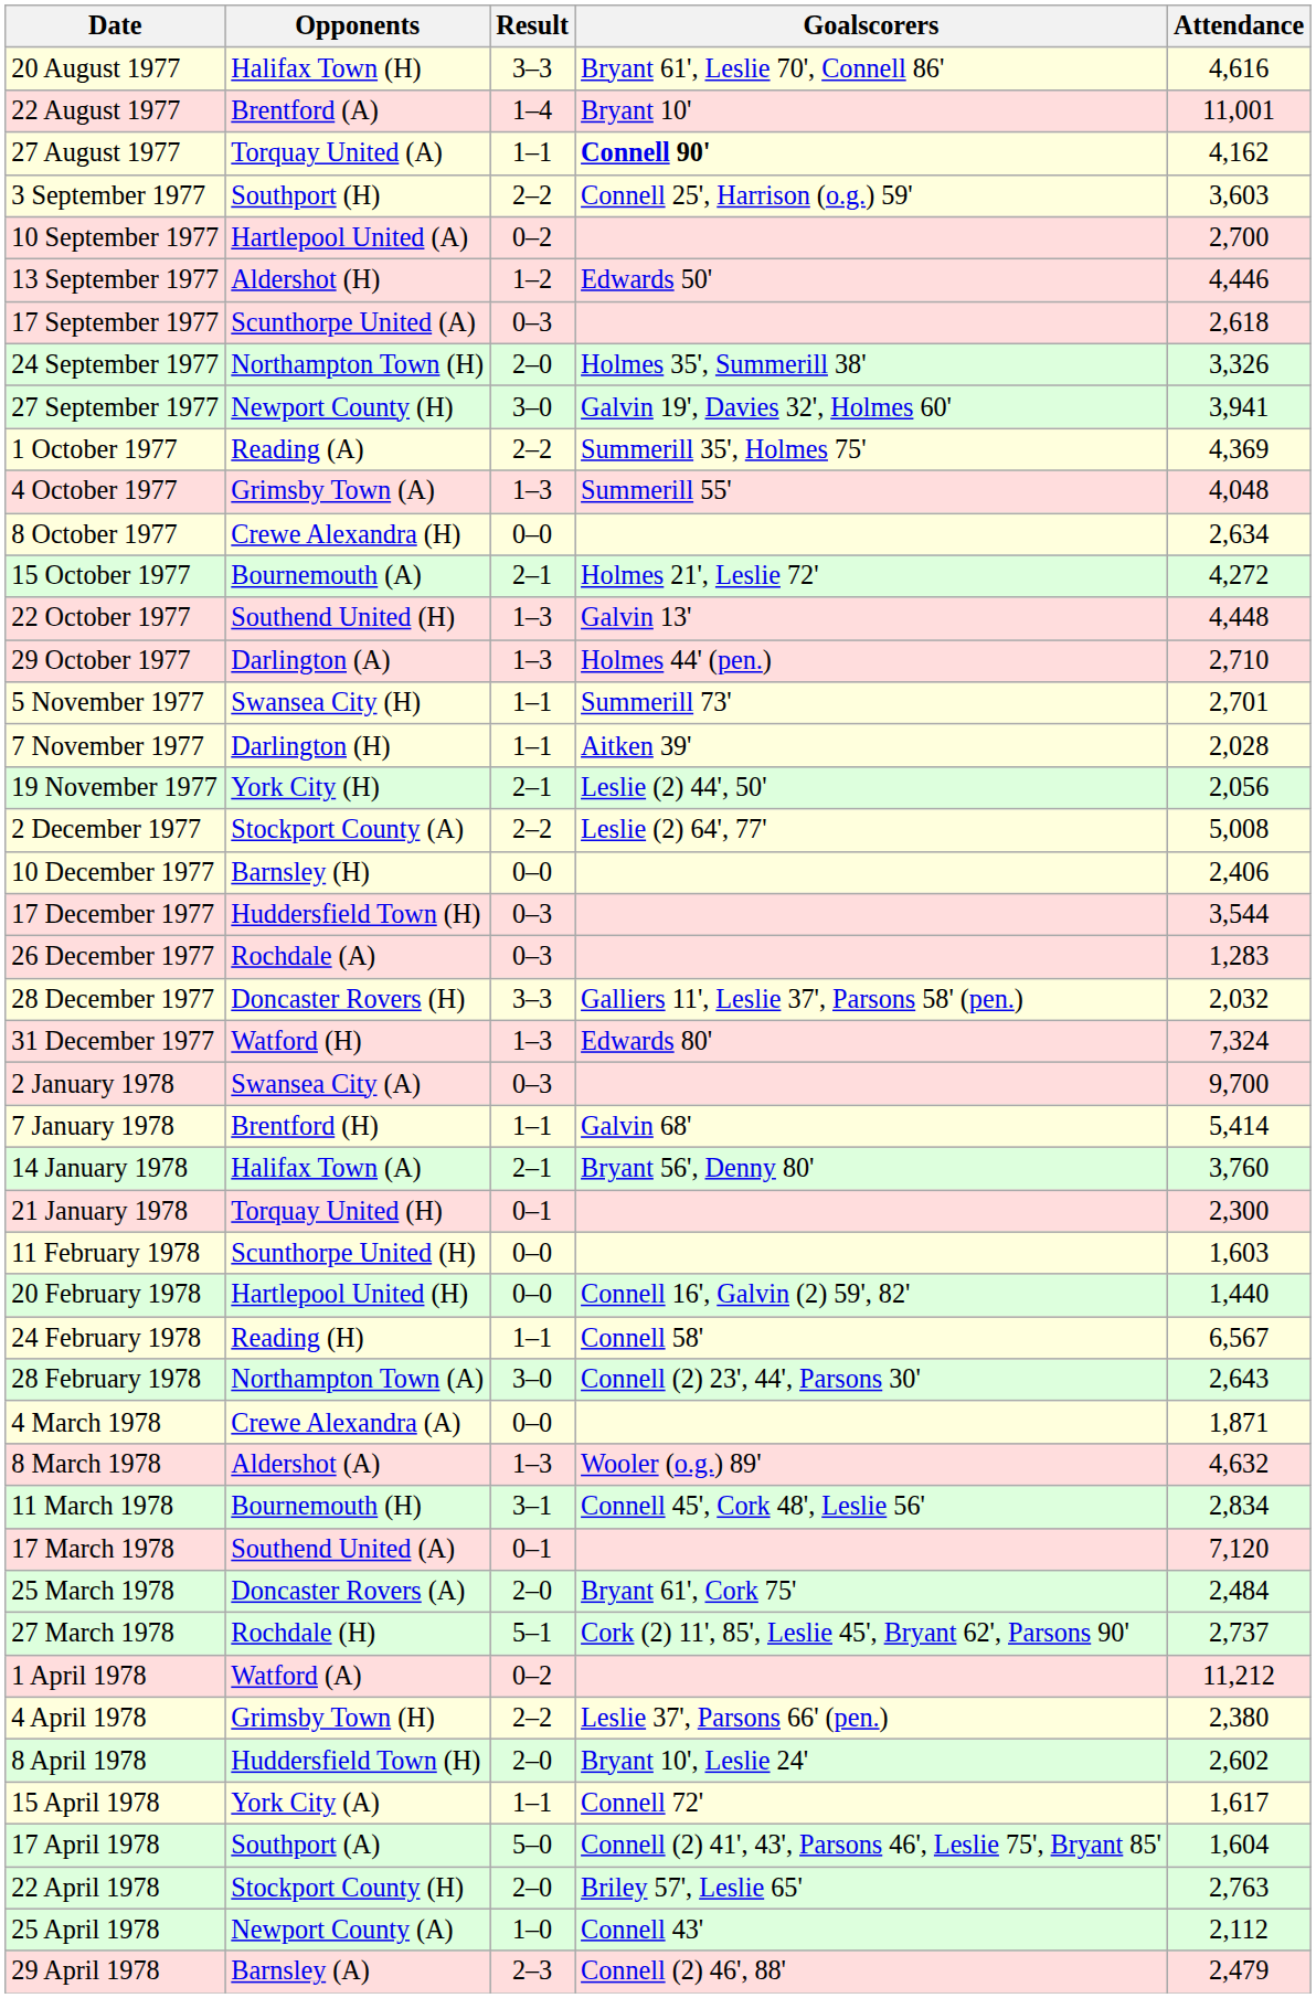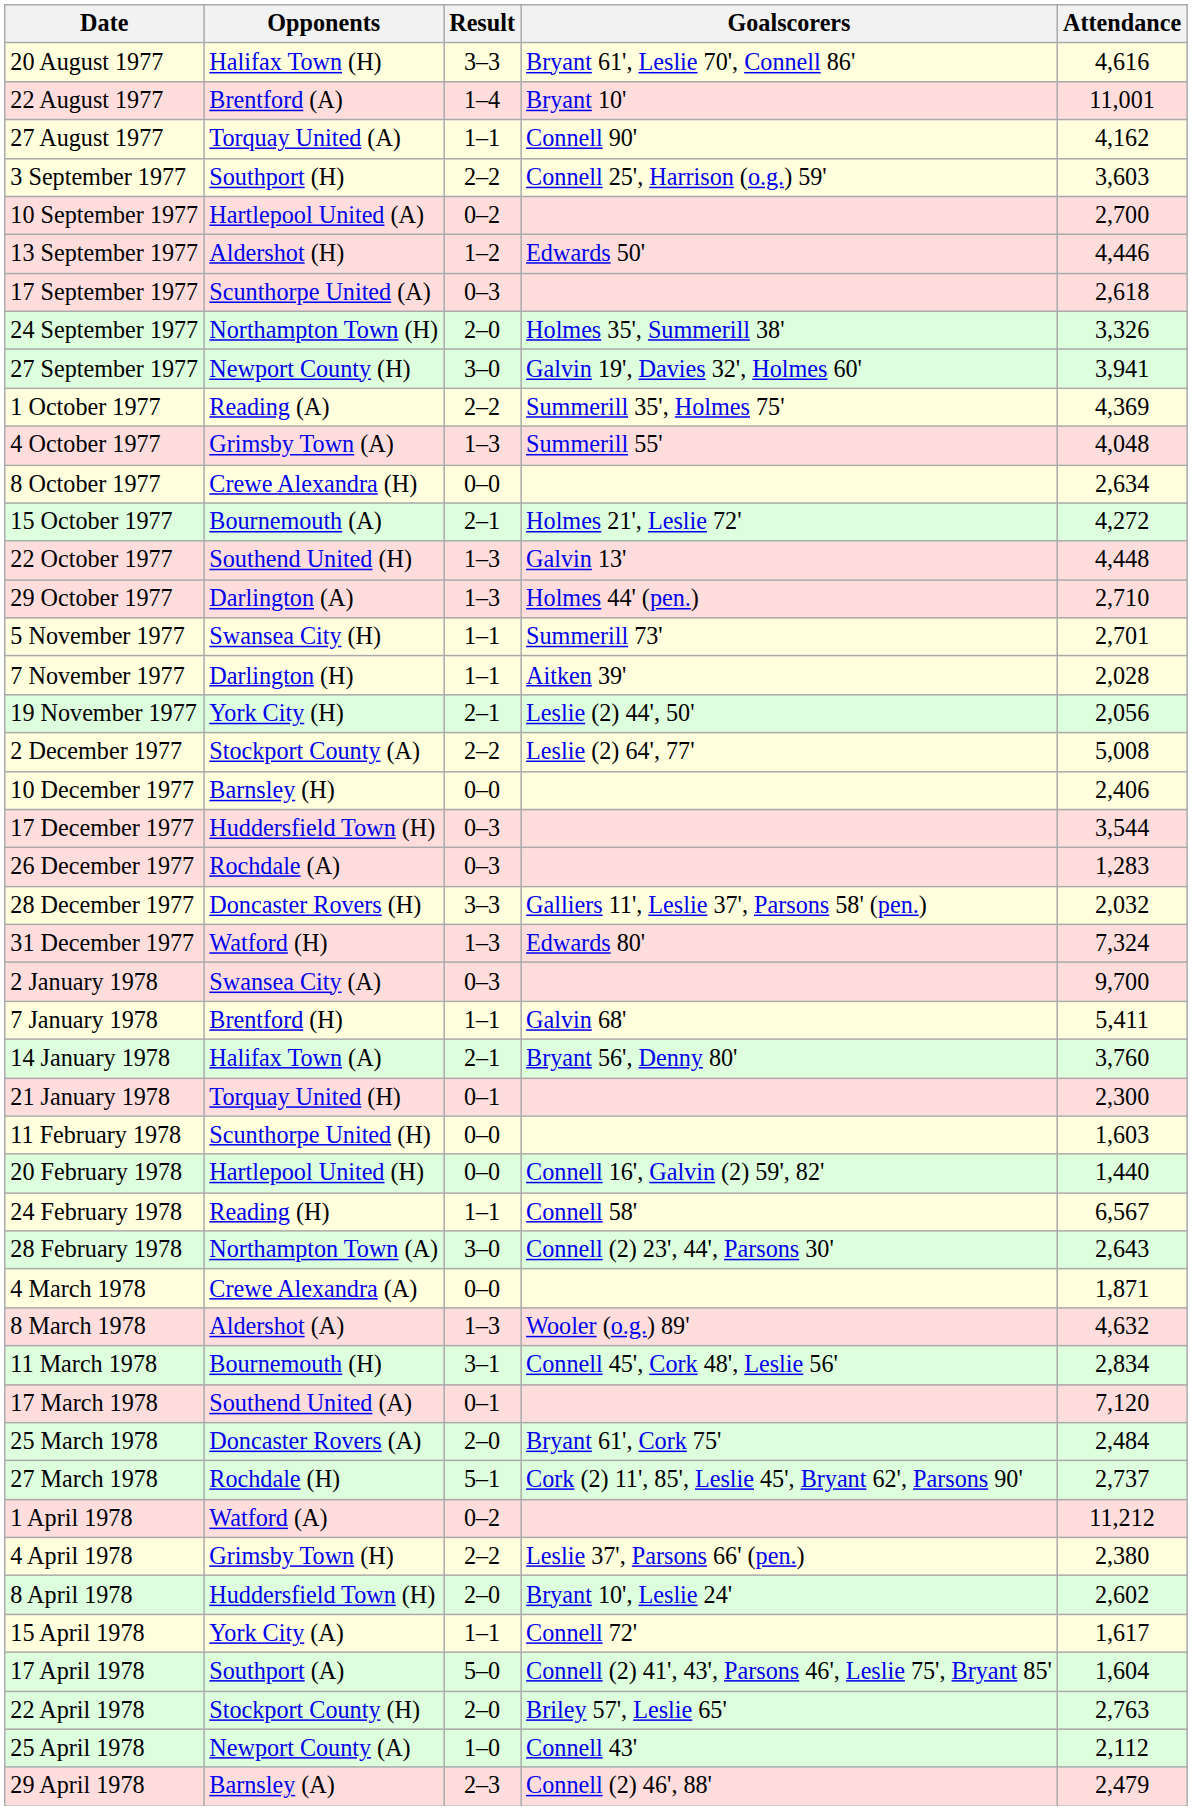 <table class="wikitable">
 <tr>
 <th>Date</th>
 <th>Opponents</th>
 <th>Result</th>
 <th>Goalscorers</th>
 <th>Attendance</th>
 </tr>
 <tr bgcolor="#ffffdd">
 <td>20 August 1977</td>
 <td><a href='#'>Halifax Town</a> (H)</td>
 <td align="center">3–3</td>
 <td><a href='#'>Bryant</a> 61', <a href='#'>Leslie</a> 70', <a href='#'>Connell</a> 86'</td>
 <td align="center">4,616</td>
 </tr>
 <tr bgcolor="#ffdddd">
 <td>22 August 1977</td>
 <td><a href='#'>Brentford</a> (A)</td>
 <td align="center">1–4</td>
 <td><a href='#'>Bryant</a> 10'</td>
 <td align="center">11,001</td>
 </tr>
 <tr bgcolor="#ffffdd">
 <td>27 August 1977</td>
 <td><a href='#'>Torquay United</a> (A)</td>
 <td align="center">1–1</td>
-<td><strong><a href='#'>Connell</a> 90'</strong></td>
+<td><a href='#'>Connell</a> 90'</td>
 <td align="center">4,162</td>
 </tr>
 <tr bgcolor="#ffffdd">
 <td>3 September 1977</td>
 <td><a href='#'>Southport</a> (H)</td>
 <td align="center">2–2</td>
 <td><a href='#'>Connell</a> 25', <a href='#'>Harrison</a> (<a href='#'>o.g.</a>) 59'</td>
 <td align="center">3,603</td>
 </tr>
 <tr bgcolor="#ffdddd">
 <td>10 September 1977</td>
 <td><a href='#'>Hartlepool United</a> (A)</td>
 <td align="center">0–2</td>
 <td></td>
 <td align="center">2,700</td>
 </tr>
 <tr bgcolor="#ffdddd">
 <td>13 September 1977</td>
 <td><a href='#'>Aldershot</a> (H)</td>
 <td align="center">1–2</td>
 <td><a href='#'>Edwards</a> 50'</td>
 <td align="center">4,446</td>
 </tr>
 <tr bgcolor="#ffdddd">
 <td>17 September 1977</td>
 <td><a href='#'>Scunthorpe United</a> (A)</td>
 <td align="center">0–3</td>
 <td></td>
 <td align="center">2,618</td>
 </tr>
 <tr bgcolor="#ddffdd">
 <td>24 September 1977</td>
 <td><a href='#'>Northampton Town</a> (H)</td>
 <td align="center">2–0</td>
 <td><a href='#'>Holmes</a> 35', <a href='#'>Summerill</a> 38'</td>
 <td align="center">3,326</td>
 </tr>
 <tr bgcolor="#ddffdd">
 <td>27 September 1977</td>
 <td><a href='#'>Newport County</a> (H)</td>
 <td align="center">3–0</td>
 <td><a href='#'>Galvin</a> 19', <a href='#'>Davies</a> 32', <a href='#'>Holmes</a> 60'</td>
 <td align="center">3,941</td>
 </tr>
 <tr bgcolor="#ffffdd">
 <td>1 October 1977</td>
 <td><a href='#'>Reading</a> (A)</td>
 <td align="center">2–2</td>
 <td><a href='#'>Summerill</a> 35', <a href='#'>Holmes</a> 75'</td>
 <td align="center">4,369</td>
 </tr>
 <tr bgcolor="#ffdddd">
 <td>4 October 1977</td>
 <td><a href='#'>Grimsby Town</a> (A)</td>
 <td align="center">1–3</td>
 <td><a href='#'>Summerill</a> 55'</td>
 <td align="center">4,048</td>
 </tr>
 <tr bgcolor="#ffffdd">
 <td>8 October 1977</td>
 <td><a href='#'>Crewe Alexandra</a> (H)</td>
 <td align="center">0–0</td>
 <td></td>
 <td align="center">2,634</td>
 </tr>
 <tr bgcolor="#ddffdd">
 <td>15 October 1977</td>
 <td><a href='#'>Bournemouth</a> (A)</td>
 <td align="center">2–1</td>
 <td><a href='#'>Holmes</a> 21', <a href='#'>Leslie</a> 72'</td>
 <td align="center">4,272</td>
 </tr>
 <tr bgcolor="#ffdddd">
 <td>22 October 1977</td>
 <td><a href='#'>Southend United</a> (H)</td>
 <td align="center">1–3</td>
 <td><a href='#'>Galvin</a> 13'</td>
 <td align="center">4,448</td>
 </tr>
 <tr bgcolor="#ffdddd">
 <td>29 October 1977</td>
 <td><a href='#'>Darlington</a> (A)</td>
 <td align="center">1–3</td>
 <td><a href='#'>Holmes</a> 44' (<a href='#'>pen.</a>)</td>
 <td align="center">2,710</td>
 </tr>
 <tr bgcolor="#ffffdd">
 <td>5 November 1977</td>
 <td><a href='#'>Swansea City</a> (H)</td>
 <td align="center">1–1</td>
 <td><a href='#'>Summerill</a> 73'</td>
 <td align="center">2,701</td>
 </tr>
 <tr bgcolor="#ffffdd">
 <td>7 November 1977</td>
 <td><a href='#'>Darlington</a> (H)</td>
 <td align="center">1–1</td>
 <td><a href='#'>Aitken</a> 39'</td>
 <td align="center">2,028</td>
 </tr>
 <tr bgcolor="#ddffdd">
 <td>19 November 1977</td>
 <td><a href='#'>York City</a> (H)</td>
 <td align="center">2–1</td>
 <td><a href='#'>Leslie</a> (2) 44', 50'</td>
 <td align="center">2,056</td>
 </tr>
 <tr bgcolor="#ffffdd">
 <td>2 December 1977</td>
 <td><a href='#'>Stockport County</a> (A)</td>
 <td align="center">2–2</td>
 <td><a href='#'>Leslie</a> (2) 64', 77'</td>
 <td align="center">5,008</td>
 </tr>
 <tr bgcolor="#ffffdd">
 <td>10 December 1977</td>
 <td><a href='#'>Barnsley</a> (H)</td>
 <td align="center">0–0</td>
 <td></td>
 <td align="center">2,406</td>
 </tr>
 <tr bgcolor="#ffdddd">
 <td>17 December 1977</td>
 <td><a href='#'>Huddersfield Town</a> (H)</td>
 <td align="center">0–3</td>
 <td></td>
 <td align="center">3,544</td>
 </tr>
 <tr bgcolor="#ffdddd">
 <td>26 December 1977</td>
 <td><a href='#'>Rochdale</a> (A)</td>
 <td align="center">0–3</td>
 <td></td>
 <td align="center">1,283</td>
 </tr>
 <tr bgcolor="#ffffdd">
 <td>28 December 1977</td>
 <td><a href='#'>Doncaster Rovers</a> (H)</td>
 <td align="center">3–3</td>
 <td><a href='#'>Galliers</a> 11', <a href='#'>Leslie</a> 37', <a href='#'>Parsons</a> 58' (<a href='#'>pen.</a>)</td>
 <td align="center">2,032</td>
 </tr>
 <tr bgcolor="#ffdddd">
 <td>31 December 1977</td>
 <td><a href='#'>Watford</a> (H)</td>
 <td align="center">1–3</td>
 <td><a href='#'>Edwards</a> 80'</td>
 <td align="center">7,324</td>
 </tr>
 <tr bgcolor="#ffdddd">
 <td>2 January 1978</td>
 <td><a href='#'>Swansea City</a> (A)</td>
 <td align="center">0–3</td>
 <td></td>
 <td align="center">9,700</td>
 </tr>
 <tr bgcolor="#ffffdd">
 <td>7 January 1978</td>
 <td><a href='#'>Brentford</a> (H)</td>
 <td align="center">1–1</td>
 <td><a href='#'>Galvin</a> 68'</td>
-<td align="center">5,414</td>
+<td align="center">5,411</td>
 </tr>
 <tr bgcolor="#ddffdd">
 <td>14 January 1978</td>
 <td><a href='#'>Halifax Town</a> (A)</td>
 <td align="center">2–1</td>
 <td><a href='#'>Bryant</a> 56', <a href='#'>Denny</a> 80'</td>
 <td align="center">3,760</td>
 </tr>
 <tr bgcolor="#ffdddd">
 <td>21 January 1978</td>
 <td><a href='#'>Torquay United</a> (H)</td>
 <td align="center">0–1</td>
 <td></td>
 <td align="center">2,300</td>
 </tr>
 <tr bgcolor="#ffffdd">
 <td>11 February 1978</td>
 <td><a href='#'>Scunthorpe United</a> (H)</td>
 <td align="center">0–0</td>
 <td></td>
 <td align="center">1,603</td>
 </tr>
 <tr bgcolor="#ddffdd">
 <td>20 February 1978</td>
 <td><a href='#'>Hartlepool United</a> (H)</td>
 <td align="center">0–0</td>
 <td><a href='#'>Connell</a> 16', <a href='#'>Galvin</a> (2) 59', 82'</td>
 <td align="center">1,440</td>
 </tr>
 <tr bgcolor="#ffffdd">
 <td>24 February 1978</td>
 <td><a href='#'>Reading</a> (H)</td>
 <td align="center">1–1</td>
 <td><a href='#'>Connell</a> 58'</td>
 <td align="center">6,567</td>
 </tr>
 <tr bgcolor="#ddffdd">
 <td>28 February 1978</td>
 <td><a href='#'>Northampton Town</a> (A)</td>
 <td align="center">3–0</td>
 <td><a href='#'>Connell</a> (2) 23', 44',  <a href='#'>Parsons</a> 30'</td>
 <td align="center">2,643</td>
 </tr>
 <tr bgcolor="#ffffdd">
 <td>4 March 1978</td>
 <td><a href='#'>Crewe Alexandra</a> (A)</td>
 <td align="center">0–0</td>
 <td></td>
 <td align="center">1,871</td>
 </tr>
 <tr bgcolor="#ffdddd">
 <td>8 March 1978</td>
 <td><a href='#'>Aldershot</a> (A)</td>
 <td align="center">1–3</td>
 <td><a href='#'>Wooler</a> (<a href='#'>o.g.</a>) 89'</td>
 <td align="center">4,632</td>
 </tr>
 <tr bgcolor="#ddffdd">
 <td>11 March 1978</td>
 <td><a href='#'>Bournemouth</a> (H)</td>
 <td align="center">3–1</td>
 <td><a href='#'>Connell</a> 45', <a href='#'>Cork</a> 48', <a href='#'>Leslie</a> 56'</td>
 <td align="center">2,834</td>
 </tr>
 <tr bgcolor="#ffdddd">
 <td>17 March 1978</td>
 <td><a href='#'>Southend United</a> (A)</td>
 <td align="center">0–1</td>
 <td></td>
 <td align="center">7,120</td>
 </tr>
 <tr bgcolor="#ddffdd">
 <td>25 March 1978</td>
 <td><a href='#'>Doncaster Rovers</a> (A)</td>
 <td align="center">2–0</td>
 <td><a href='#'>Bryant</a> 61', <a href='#'>Cork</a> 75'</td>
 <td align="center">2,484</td>
 </tr>
 <tr bgcolor="#ddffdd">
 <td>27 March 1978</td>
 <td><a href='#'>Rochdale</a> (H)</td>
 <td align="center">5–1</td>
 <td><a href='#'>Cork</a> (2) 11', 85', <a href='#'>Leslie</a> 45', <a href='#'>Bryant</a> 62', <a href='#'>Parsons</a> 90'</td>
 <td align="center">2,737</td>
 </tr>
 <tr bgcolor="#ffdddd">
 <td>1 April 1978</td>
 <td><a href='#'>Watford</a> (A)</td>
 <td align="center">0–2</td>
 <td></td>
 <td align="center">11,212</td>
 </tr>
 <tr bgcolor="#ffffdd">
 <td>4 April 1978</td>
 <td><a href='#'>Grimsby Town</a> (H)</td>
 <td align="center">2–2</td>
 <td><a href='#'>Leslie</a> 37', <a href='#'>Parsons</a> 66' (<a href='#'>pen.</a>)</td>
 <td align="center">2,380</td>
 </tr>
 <tr bgcolor="#ddffdd">
 <td>8 April 1978</td>
 <td><a href='#'>Huddersfield Town</a> (H)</td>
 <td align="center">2–0</td>
 <td><a href='#'>Bryant</a> 10', <a href='#'>Leslie</a> 24'</td>
 <td align="center">2,602</td>
 </tr>
 <tr bgcolor="#ffffdd">
 <td>15 April 1978</td>
 <td><a href='#'>York City</a> (A)</td>
 <td align="center">1–1</td>
 <td><a href='#'>Connell</a> 72'</td>
 <td align="center">1,617</td>
 </tr>
 <tr bgcolor="#ddffdd">
 <td>17 April 1978</td>
 <td><a href='#'>Southport</a> (A)</td>
 <td align="center">5–0</td>
 <td><a href='#'>Connell</a> (2) 41', 43', <a href='#'>Parsons</a> 46', <a href='#'>Leslie</a> 75', <a href='#'>Bryant</a> 85'</td>
 <td align="center">1,604</td>
 </tr>
 <tr bgcolor="#ddffdd">
 <td>22 April 1978</td>
 <td><a href='#'>Stockport County</a> (H)</td>
 <td align="center">2–0</td>
 <td><a href='#'>Briley</a> 57', <a href='#'>Leslie</a> 65'</td>
 <td align="center">2,763</td>
 </tr>
 <tr bgcolor="ddffdd">
 <td>25 April 1978</td>
 <td><a href='#'>Newport County</a> (A)</td>
 <td align="center">1–0</td>
 <td><a href='#'>Connell</a> 43'</td>
 <td align="center">2,112</td>
 </tr>
 <tr bgcolor="#ffdddd">
 <td>29 April 1978</td>
 <td><a href='#'>Barnsley</a> (A)</td>
 <td align="center">2–3</td>
 <td><a href='#'>Connell</a> (2) 46', 88'</td>
 <td align="center">2,479</td>
 </tr>
 </table>
